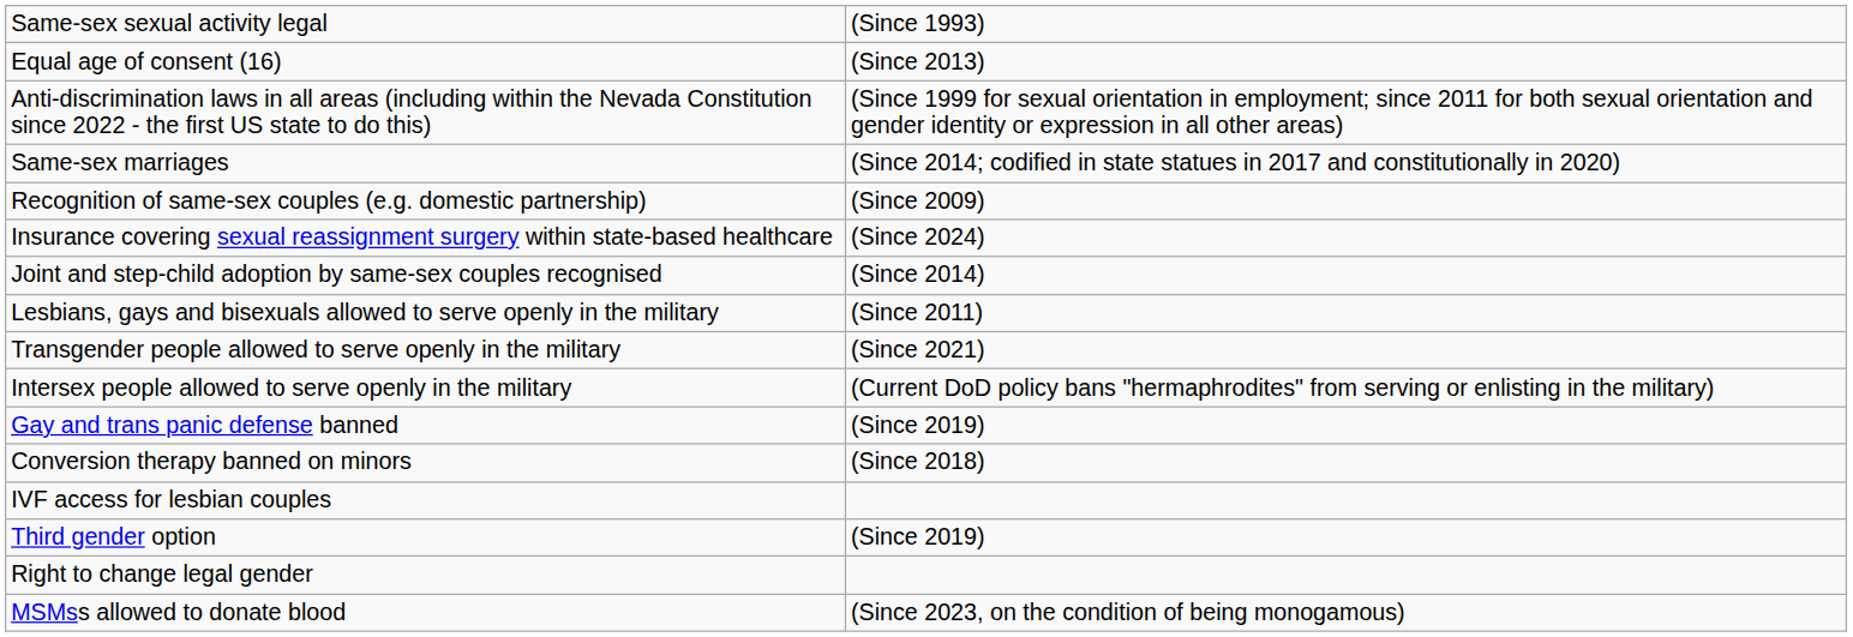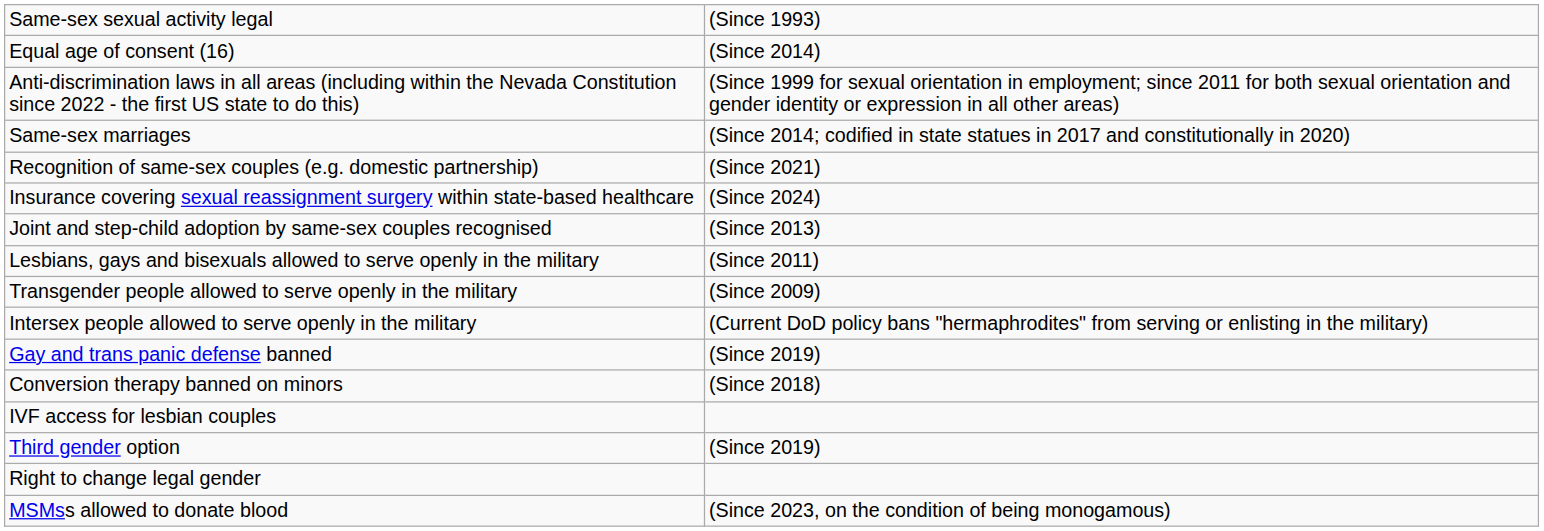 <table class="wikitable">
 <tr>
 <td>Same-sex sexual activity legal</td>
 <td> (Since 1993)</td>
 </tr>
 <tr>
 <td>Equal age of consent (16)</td>
-<td> (Since 2013)</td>
+<td> (Since 2014)</td>
 </tr>
 <tr>
 <td>Anti-discrimination laws in all areas (including within the Nevada Constitution since 2022 - the first US state to do this)</td>
 <td> (Since 1999 for sexual orientation in employment; since 2011 for both sexual orientation and gender identity or expression in all other areas)</td>
 </tr>
 <tr>
 <td>Same-sex marriages</td>
 <td> (Since 2014; codified in state statues in 2017 and constitutionally in 2020)</td>
 </tr>
 <tr>
 <td>Recognition of same-sex couples (e.g. domestic partnership)</td>
-<td> (Since 2009)</td>
+<td> (Since 2021)</td>
 </tr>
 <tr>
 <td>Insurance covering <a href='#'>sexual reassignment surgery</a> within state-based healthcare</td>
 <td> (Since 2024)</td>
 </tr>
 <tr>
 <td>Joint and step-child adoption by same-sex couples recognised</td>
-<td> (Since 2014)</td>
+<td> (Since 2013)</td>
 </tr>
 <tr>
 <td>Lesbians, gays and bisexuals allowed to serve openly in the military</td>
 <td> (Since 2011)</td>
 </tr>
 <tr>
 <td>Transgender people allowed to serve openly in the military</td>
-<td> (Since 2021)</td>
+<td> (Since 2009)</td>
 </tr>
 <tr>
 <td>Intersex people allowed to serve openly in the military</td>
 <td> (Current DoD policy bans "hermaphrodites" from serving or enlisting in the military)</td>
 </tr>
 <tr>
 <td><a href='#'>Gay and trans panic defense</a> banned</td>
 <td> (Since 2019)</td>
 </tr>
 <tr>
 <td>Conversion therapy banned on minors</td>
 <td> (Since 2018)</td>
 </tr>
 <tr>
 <td>IVF access for lesbian couples</td>
 <td></td>
 </tr>
 <tr>
 <td><a href='#'>Third gender</a> option</td>
 <td> (Since 2019)</td>
 </tr>
 <tr>
 <td>Right to change legal gender</td>
 <td></td>
 </tr>
 <tr>
 <td><a href='#'>MSMs</a>s allowed to donate blood</td>
 <td> (Since 2023, on the condition of being monogamous)</td>
 </tr>
 </table>
